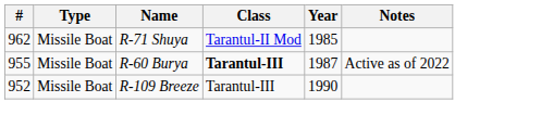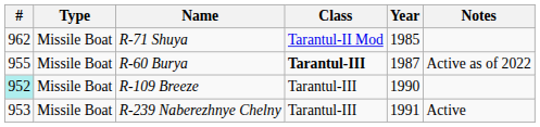 <table class="wikitable">
 <tr>
 <th>#</th>
 <th>Type</th>
 <th>Name</th>
 <th>Class</th>
 <th>Year</th>
 <th>Notes</th>
 </tr>
 <tr>
 <td>962</td>
 <td>Missile Boat</td>
 <td><em>R-71 Shuya</em></td>
 <td><a href='#'>Tarantul-II Mod</a></td>
 <td>1985</td>
 <td></td>
 </tr>
 <tr>
 <td>955</td>
 <td>Missile Boat</td>
 <td><em>R-60 Burya</em></td>
 <td><strong>Tarantul-III</strong></td>
 <td>1987</td>
 <td>Active as of 2022</td>
 </tr>
 <tr>
-<td>952</td>
+<td style="background: paleturquoise;">952</td>
 <td>Missile Boat</td>
 <td><em>R-109 Breeze</em></td>
 <td>Tarantul-III</td>
 <td>1990</td>
 <td></td>
 </tr>
+<tr>
+<td>953</td>
+<td>Missile Boat</td>
+<td><em>R-239 Naberezhnye Chelny</em></td>
+<td>Tarantul-III</td>
+<td>1991</td>
+<td>Active</td>
+</tr>
 </table>
